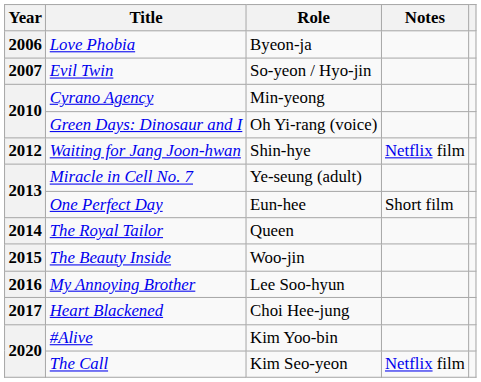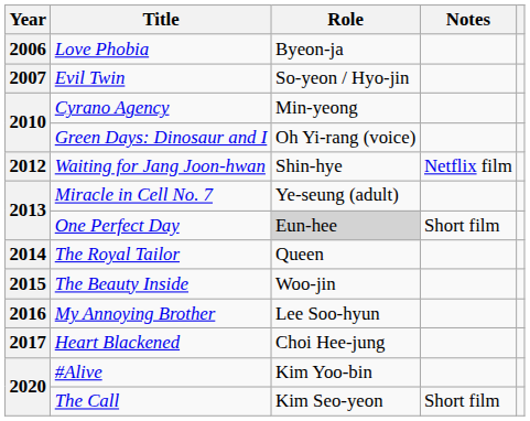 <table class="wikitable sortable plainrowheaders">
 <tr>
 <th>Year</th>
 <th>Title</th>
 <th>Role</th>
 <th>Notes</th>
 <th scope="col" class="unsortable"></th>
 </tr>
 <tr>
 <th scope="row">2006</th>
 <td><em><a href='#'>Love Phobia</a></em></td>
 <td>Byeon-ja</td>
 <td></td>
 <td style="text-align:center"></td>
 </tr>
 <tr>
 <th scope="row">2007</th>
 <td><em><a href='#'>Evil Twin</a></em></td>
 <td>So-yeon / Hyo-jin</td>
 <td></td>
 <td style="text-align:center"></td>
 </tr>
 <tr>
 <th scope="row" rowspan=2>2010</th>
 <td><em><a href='#'>Cyrano Agency</a></em></td>
 <td>Min-yeong</td>
 <td></td>
 <td style="text-align:center"></td>
 </tr>
 <tr>
 <td><em><a href='#'>Green Days: Dinosaur and I</a></em></td>
 <td>Oh Yi-rang (voice)</td>
 <td></td>
 <td style="text-align:center"></td>
 </tr>
 <tr>
 <th scope="row">2012</th>
 <td><em><a href='#'>Waiting for Jang Joon-hwan</a></em></td>
 <td>Shin-hye</td>
 <td><a href='#'>Netflix</a> film</td>
 <td style="text-align:center"></td>
 </tr>
 <tr>
 <th scope="row" rowspan=2>2013</th>
 <td><em><a href='#'>Miracle in Cell No. 7</a></em></td>
 <td>Ye-seung (adult)</td>
 <td></td>
 <td style="text-align:center"></td>
 </tr>
 <tr>
 <td><em><a href='#'>One Perfect Day</a></em></td>
-<td>Eun-hee</td>
+<td style="background: lightgrey;">Eun-hee</td>
 <td>Short film</td>
 <td style="text-align:center"></td>
 </tr>
 <tr>
 <th scope="row">2014</th>
 <td><em><a href='#'>The Royal Tailor</a></em></td>
 <td>Queen</td>
 <td></td>
 <td style="text-align:center"></td>
 </tr>
 <tr>
 <th scope="row">2015</th>
 <td><em><a href='#'>The Beauty Inside</a></em></td>
 <td>Woo-jin</td>
 <td></td>
 <td style="text-align:center"></td>
 </tr>
 <tr>
 <th scope="row">2016</th>
 <td><em><a href='#'>My Annoying Brother</a></em></td>
 <td>Lee Soo-hyun</td>
 <td></td>
 <td style="text-align:center"></td>
 </tr>
 <tr>
 <th scope="row">2017</th>
 <td><em><a href='#'>Heart Blackened</a></em></td>
 <td>Choi Hee-jung</td>
 <td></td>
 <td style="text-align:center"></td>
 </tr>
 <tr>
 <th scope="row" rowspan=2>2020</th>
 <td><em><a href='#'>#Alive</a></em></td>
 <td>Kim Yoo-bin</td>
 <td></td>
 <td style="text-align:center"></td>
 </tr>
 <tr>
 <td><em><a href='#'>The Call</a></em></td>
 <td>Kim Seo-yeon</td>
-<td><a href='#'>Netflix</a> film</td>
+<td>Short film</td>
 <td style="text-align:center"></td>
 </tr>
 </table>
